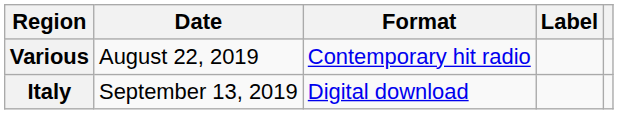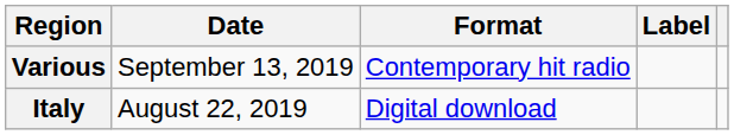 <table class="wikitable plainrowheaders">
 <tr>
 <th scope="col">Region</th>
 <th scope="col">Date</th>
 <th scope="col">Format</th>
 <th scope="col">Label</th>
 <th scope="col"></th>
 </tr>
 <tr>
 <th scope="row">Various</th>
-<td>August 22, 2019</td>
+<td>September 13, 2019</td>
 <td><a href='#'>Contemporary hit radio</a></td>
 <td></td>
 <td></td>
 </tr>
 <tr>
 <th scope="row">Italy</th>
-<td>September 13, 2019</td>
+<td>August 22, 2019</td>
 <td><a href='#'>Digital download</a></td>
 <td></td>
 <td></td>
 </tr>
 </table>
